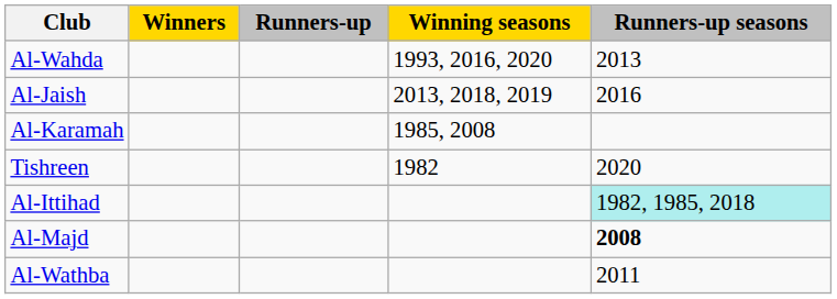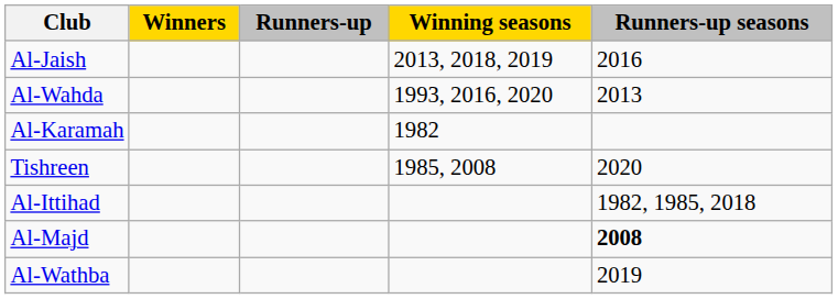 <table class="wikitable sortable">
 <tr>
 <th style="width:15%;">Club</th>
 <th style="background:gold;">Winners</th>
 <th style="background:silver;">Runners-up</th>
 <th style="background:gold;">Winning seasons</th>
 <th style="background:silver;">Runners-up seasons</th>
 </tr>
 <tr>
+<td><a href='#'>Al-Jaish</a></td>
+<td></td>
+<td></td>
+<td>2013, 2018, 2019</td>
+<td>2016</td>
+</tr>
+<tr>
 <td><a href='#'>Al-Wahda</a></td>
 <td></td>
 <td></td>
 <td>1993, 2016, 2020</td>
 <td>2013</td>
 </tr>
 <tr>
-<td><a href='#'>Al-Jaish</a></td>
-<td></td>
-<td></td>
-<td>2013, 2018, 2019</td>
-<td>2016</td>
-</tr>
-<tr>
 <td><a href='#'>Al-Karamah</a></td>
 <td></td>
 <td></td>
-<td>1985, 2008</td>
+<td>1982</td>
 <td></td>
 </tr>
 <tr>
 <td><a href='#'>Tishreen</a></td>
 <td></td>
 <td></td>
-<td>1982</td>
+<td>1985, 2008</td>
 <td>2020</td>
 </tr>
 <tr>
 <td><a href='#'>Al-Ittihad</a></td>
 <td></td>
 <td></td>
 <td></td>
-<td style="background: paleturquoise;">1982, 1985, 2018</td>
+<td>1982, 1985, 2018</td>
 </tr>
 <tr>
 <td><a href='#'>Al-Majd</a></td>
 <td></td>
 <td></td>
 <td></td>
 <td><strong>2008</strong></td>
 </tr>
 <tr>
 <td><a href='#'>Al-Wathba</a></td>
 <td></td>
 <td></td>
 <td></td>
-<td>2011</td>
+<td>2019</td>
 </tr>
 </table>
